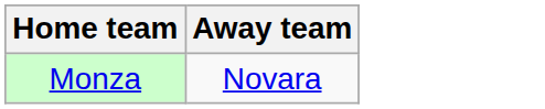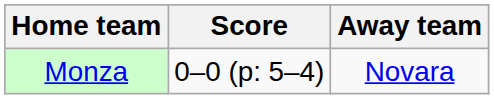 <table class="wikitable" style="text-align: center">
 <tr>
 <th>Home team</th>
+<th>Score</th>
 <th>Away team</th>
 </tr>
 <tr>
 <td bgcolor="ccffcc"><a href='#'>Monza</a></td>
+<td>0–0 (p: 5–4)</td>
 <td><a href='#'>Novara</a></td>
 </tr>
 </table>
